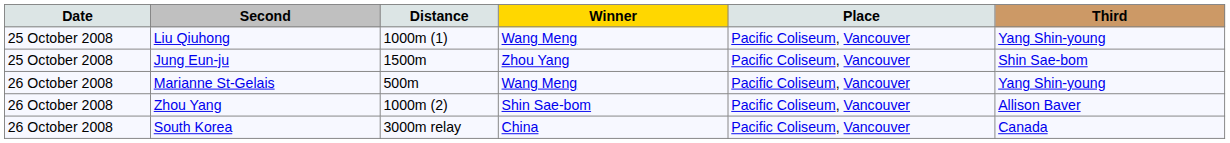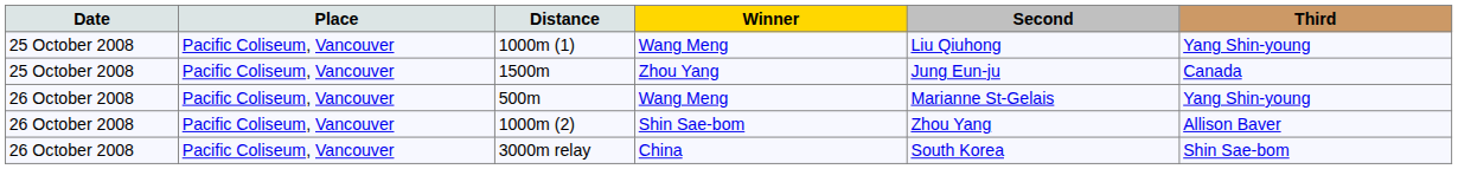 <table bgcolor="#f7f8ff" cellpadding="3" cellspacing="0" border="1" style="font-size: 95%; border: gray solid 1px; border-collapse: collapse;">
 <tr bgcolor="#CCCCCC">
 <td align="center" bgcolor="#DCE5E5" width="150"><strong>Date</strong></td>
-<td align="center" bgcolor="silver" width="240"><strong>Second</strong></td>
+<td align="center" bgcolor="#DCE5E5" width="280"><strong>Place</strong></td>
 <td align="center" bgcolor="#DCE5E5" width="120"><strong>Distance</strong></td>
 <td align="center" bgcolor="gold" width="240"><strong>Winner</strong></td>
-<td align="center" bgcolor="#DCE5E5" width="280"><strong>Place</strong></td>
+<td align="center" bgcolor="silver" width="240"><strong>Second</strong></td>
 <td align="center" bgcolor="CC9966" width="240"><strong>Third</strong></td>
 </tr>
 <tr align="left">
 <td>25 October 2008</td>
-<td> <a href='#'>Liu Qiuhong</a></td>
+<td> <a href='#'>Pacific Coliseum</a>, <a href='#'>Vancouver</a></td>
 <td>1000m (1)</td>
 <td> <a href='#'>Wang Meng</a></td>
-<td> <a href='#'>Pacific Coliseum</a>, <a href='#'>Vancouver</a></td>
+<td> <a href='#'>Liu Qiuhong</a></td>
 <td> <a href='#'>Yang Shin-young</a></td>
 </tr>
 <tr align="left">
 <td>25 October 2008</td>
-<td> <a href='#'>Jung Eun-ju</a></td>
+<td> <a href='#'>Pacific Coliseum</a>, <a href='#'>Vancouver</a></td>
 <td>1500m</td>
 <td> <a href='#'>Zhou Yang</a></td>
-<td> <a href='#'>Pacific Coliseum</a>, <a href='#'>Vancouver</a></td>
-<td> <a href='#'>Shin Sae-bom</a></td>
+<td> <a href='#'>Jung Eun-ju</a></td>
+<td> <a href='#'>Canada</a></td>
 </tr>
 <tr align="left">
 <td>26 October 2008</td>
-<td> <a href='#'>Marianne St-Gelais</a></td>
+<td> <a href='#'>Pacific Coliseum</a>, <a href='#'>Vancouver</a></td>
 <td>500m</td>
 <td> <a href='#'>Wang Meng</a></td>
-<td> <a href='#'>Pacific Coliseum</a>, <a href='#'>Vancouver</a></td>
+<td> <a href='#'>Marianne St-Gelais</a></td>
 <td> <a href='#'>Yang Shin-young</a></td>
 </tr>
 <tr align="left">
 <td>26 October 2008</td>
-<td> <a href='#'>Zhou Yang</a></td>
+<td> <a href='#'>Pacific Coliseum</a>, <a href='#'>Vancouver</a></td>
 <td>1000m (2)</td>
 <td> <a href='#'>Shin Sae-bom</a></td>
-<td> <a href='#'>Pacific Coliseum</a>, <a href='#'>Vancouver</a></td>
+<td> <a href='#'>Zhou Yang</a></td>
 <td> <a href='#'>Allison Baver</a></td>
 </tr>
 <tr align="left">
 <td>26 October 2008</td>
-<td> <a href='#'>South Korea</a></td>
+<td> <a href='#'>Pacific Coliseum</a>, <a href='#'>Vancouver</a></td>
 <td>3000m relay</td>
 <td> <a href='#'>China</a></td>
-<td> <a href='#'>Pacific Coliseum</a>, <a href='#'>Vancouver</a></td>
-<td> <a href='#'>Canada</a></td>
+<td> <a href='#'>South Korea</a></td>
+<td> <a href='#'>Shin Sae-bom</a></td>
 </tr>
 </table>
